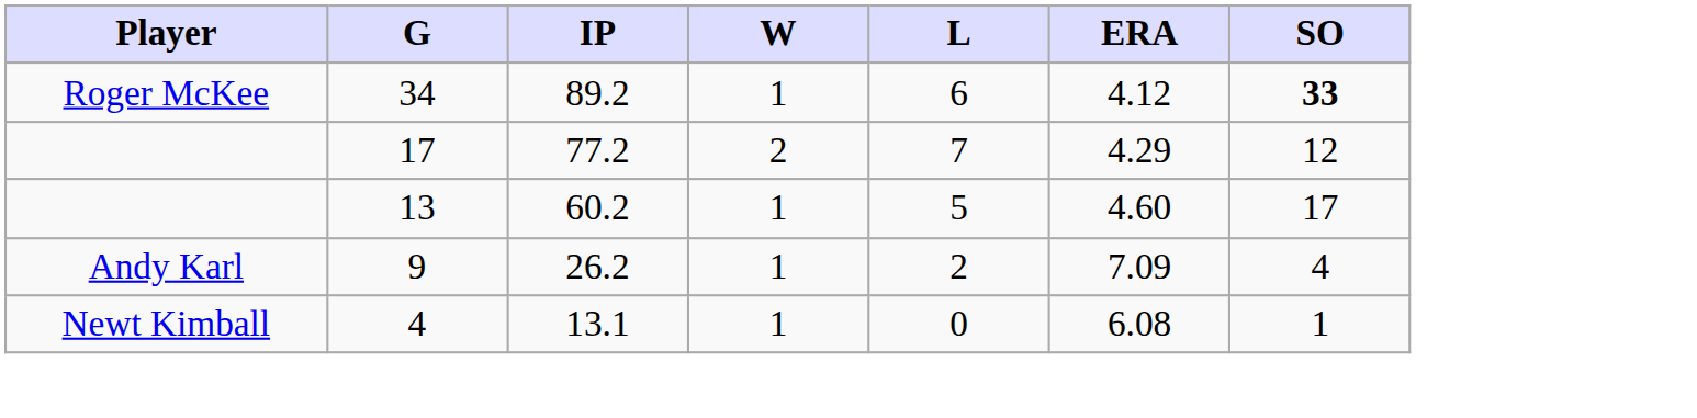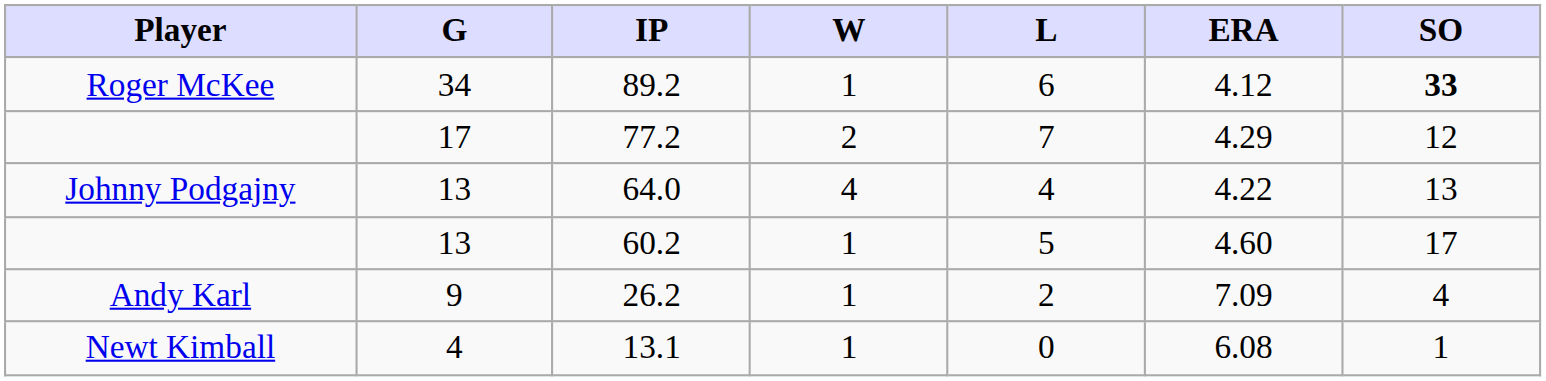 <table class="wikitable sortable">
 <tr>
 <th style="background:#ddf; width:16%;">Player</th>
 <th style="background:#ddf; width:9%;">G</th>
 <th style="background:#ddf; width:9%;">IP</th>
 <th style="background:#ddf; width:9%;">W</th>
 <th style="background:#ddf; width:9%;">L</th>
 <th style="background:#ddf; width:9%;">ERA</th>
 <th style="background:#ddf; width:9%;">SO</th>
 </tr>
 <tr style="text-align:center;">
 <td><a href='#'>Roger McKee</a></td>
 <td>34</td>
 <td>89.2</td>
 <td>1</td>
 <td>6</td>
 <td>4.12</td>
 <td><strong>33</strong></td>
 </tr>
 <tr align=center>
 <td></td>
 <td>17</td>
 <td>77.2</td>
 <td>2</td>
 <td>7</td>
 <td>4.29</td>
 <td>12</td>
+</tr>
+<tr style="text-align:center;">
+<td><a href='#'>Johnny Podgajny</a></td>
+<td>13</td>
+<td>64.0</td>
+<td>4</td>
+<td>4</td>
+<td>4.22</td>
+<td>13</td>
 </tr>
 <tr align=center>
 <td></td>
 <td>13</td>
 <td>60.2</td>
 <td>1</td>
 <td>5</td>
 <td>4.60</td>
 <td>17</td>
 </tr>
 <tr align=center>
 <td><a href='#'>Andy Karl</a></td>
 <td>9</td>
 <td>26.2</td>
 <td>1</td>
 <td>2</td>
 <td>7.09</td>
 <td>4</td>
 </tr>
 <tr align=center>
 <td><a href='#'>Newt Kimball</a></td>
 <td>4</td>
 <td>13.1</td>
 <td>1</td>
 <td>0</td>
 <td>6.08</td>
 <td>1</td>
 </tr>
 </table>
